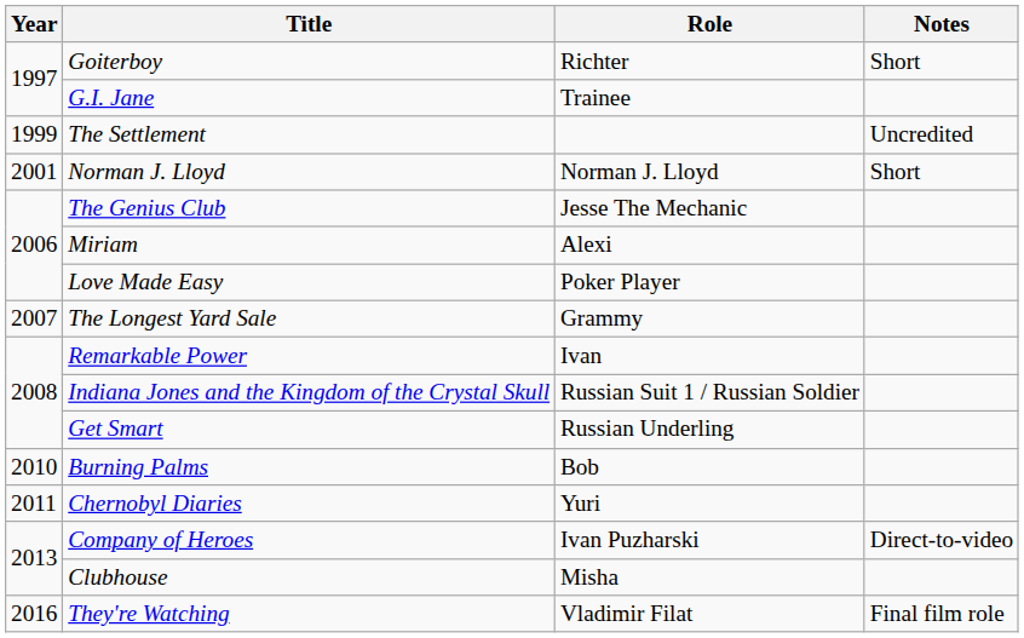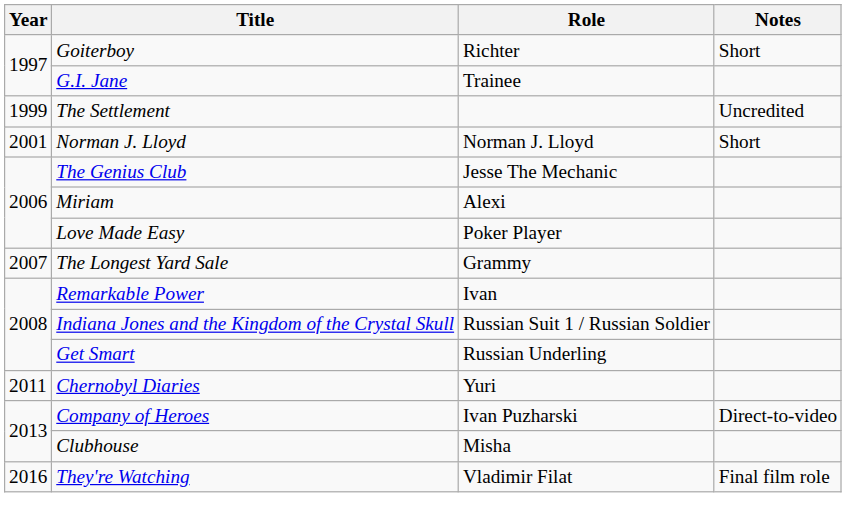 <table class="wikitable">
 <tr>
 <th>Year</th>
 <th>Title</th>
 <th>Role</th>
 <th>Notes</th>
 </tr>
 <tr>
 <td rowspan="2">1997</td>
 <td><em>Goiterboy</em></td>
 <td>Richter</td>
 <td>Short</td>
 </tr>
 <tr>
 <td><em><a href='#'>G.I. Jane</a></em></td>
 <td>Trainee</td>
 <td></td>
 </tr>
 <tr>
 <td>1999</td>
 <td><em>The Settlement</em></td>
 <td></td>
 <td>Uncredited</td>
 </tr>
 <tr>
 <td>2001</td>
 <td><em>Norman J. Lloyd</em></td>
 <td>Norman J. Lloyd</td>
 <td>Short</td>
 </tr>
 <tr>
 <td rowspan="3">2006</td>
 <td><em><a href='#'>The Genius Club</a></em></td>
 <td>Jesse The Mechanic</td>
 <td></td>
 </tr>
 <tr>
 <td><em>Miriam</em></td>
 <td>Alexi</td>
 <td></td>
 </tr>
 <tr>
 <td><em>Love Made Easy</em></td>
 <td>Poker Player</td>
 <td></td>
 </tr>
 <tr>
 <td>2007</td>
 <td><em>The Longest Yard Sale</em></td>
 <td>Grammy</td>
 <td></td>
 </tr>
 <tr>
 <td rowspan="3">2008</td>
 <td><em><a href='#'>Remarkable Power</a></em></td>
 <td>Ivan</td>
 <td></td>
 </tr>
 <tr>
 <td><em><a href='#'>Indiana Jones and the Kingdom of the Crystal Skull</a></em></td>
 <td>Russian Suit 1 / Russian Soldier</td>
 <td></td>
 </tr>
 <tr>
 <td><em><a href='#'>Get Smart</a></em></td>
 <td>Russian Underling</td>
 <td></td>
 </tr>
 <tr>
-<td>2010</td>
-<td><em><a href='#'>Burning Palms</a></em></td>
-<td>Bob</td>
-<td></td>
-</tr>
-<tr>
 <td>2011</td>
 <td><em><a href='#'>Chernobyl Diaries</a></em></td>
 <td>Yuri</td>
 <td></td>
 </tr>
 <tr>
 <td rowspan="2">2013</td>
 <td><em><a href='#'>Company of Heroes</a></em></td>
 <td>Ivan Puzharski</td>
 <td>Direct-to-video</td>
 </tr>
 <tr>
 <td><em>Clubhouse</em></td>
 <td>Misha</td>
 <td></td>
 </tr>
 <tr>
 <td>2016</td>
 <td><em><a href='#'>They're Watching</a></em></td>
 <td>Vladimir Filat</td>
 <td>Final film role</td>
 </tr>
 </table>
